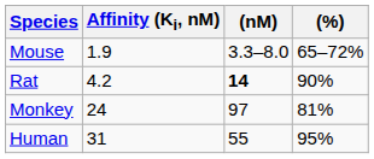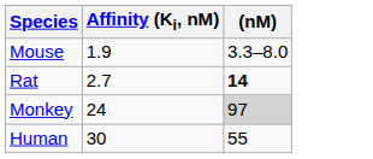 <table class="wikitable">
 <tr>
 <th><a href='#'>Species</a></th>
 <th><a href='#'>Affinity</a> (K<sub>i</sub>, nM)</th>
 <th> (nM)</th>
-<th> (%)</th>
 </tr>
 <tr>
 <td><a href='#'>Mouse</a></td>
 <td>1.9</td>
 <td>3.3–8.0</td>
-<td>65–72%</td>
 </tr>
 <tr>
 <td><a href='#'>Rat</a></td>
-<td>4.2</td>
+<td>2.7</td>
 <td><strong>14</strong></td>
-<td>90%</td>
 </tr>
 <tr>
 <td><a href='#'>Monkey</a></td>
 <td>24</td>
-<td>97</td>
-<td>81%</td>
+<td style="background: lightgrey;">97</td>
 </tr>
 <tr>
 <td><a href='#'>Human</a></td>
-<td>31</td>
+<td>30</td>
 <td>55</td>
-<td>95%</td>
 </tr>
 </table>
